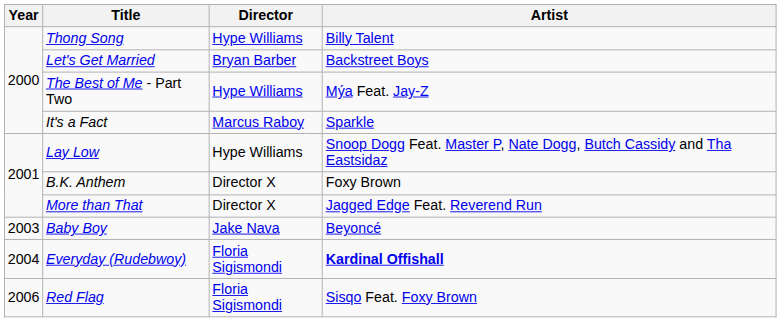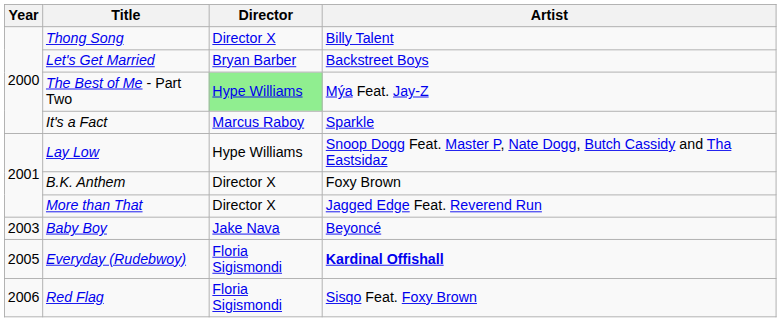 <table class="wikitable">
 <tr>
 <th>Year</th>
 <th>Title</th>
 <th>Director</th>
 <th>Artist</th>
 </tr>
 <tr>
 <td rowspan=4>2000</td>
 <td><em><a href='#'>Thong Song</a></em></td>
-<td><a href='#'>Hype Williams</a></td>
+<td><a href='#'>Director X</a></td>
 <td><a href='#'>Billy Talent</a></td>
 </tr>
 <tr>
 <td><em><a href='#'>Let's Get Married</a></em></td>
 <td><a href='#'>Bryan Barber</a></td>
 <td><a href='#'>Backstreet Boys</a></td>
 </tr>
 <tr>
 <td><em><a href='#'>The Best of Me</a></em> - Part Two</td>
-<td><a href='#'>Hype Williams</a></td>
+<td style="background: lightgreen;"><a href='#'>Hype Williams</a></td>
 <td><a href='#'>Mýa</a> Feat. <a href='#'>Jay-Z</a></td>
 </tr>
 <tr>
 <td><em>It's a Fact</em></td>
 <td><a href='#'>Marcus Raboy</a></td>
 <td><a href='#'>Sparkle</a></td>
 </tr>
 <tr>
 <td rowspan=3>2001</td>
 <td><em><a href='#'>Lay Low</a></em></td>
 <td>Hype Williams</td>
 <td><a href='#'>Snoop Dogg</a> Feat. <a href='#'>Master P</a>, <a href='#'>Nate Dogg</a>, <a href='#'>Butch Cassidy</a> and <a href='#'>Tha Eastsidaz</a></td>
 </tr>
 <tr>
 <td><em>B.K. Anthem</em></td>
 <td>Director X</td>
 <td>Foxy Brown</td>
 </tr>
 <tr>
 <td><em><a href='#'>More than That</a></em></td>
 <td>Director X</td>
 <td><a href='#'>Jagged Edge</a> Feat. <a href='#'>Reverend Run</a></td>
 </tr>
 <tr>
 <td>2003</td>
 <td><em><a href='#'>Baby Boy</a></em></td>
 <td><a href='#'>Jake Nava</a></td>
 <td><a href='#'>Beyoncé</a></td>
 </tr>
 <tr>
-<td>2004</td>
+<td>2005</td>
 <td><em><a href='#'>Everyday (Rudebwoy)</a></em></td>
 <td><a href='#'>Floria Sigismondi</a></td>
 <td><strong><a href='#'>Kardinal Offishall</a></strong></td>
 </tr>
 <tr>
 <td>2006</td>
 <td><em><a href='#'>Red Flag</a></em></td>
 <td><a href='#'>Floria Sigismondi</a></td>
 <td><a href='#'>Sisqo</a> Feat. <a href='#'>Foxy Brown</a></td>
 </tr>
 </table>
